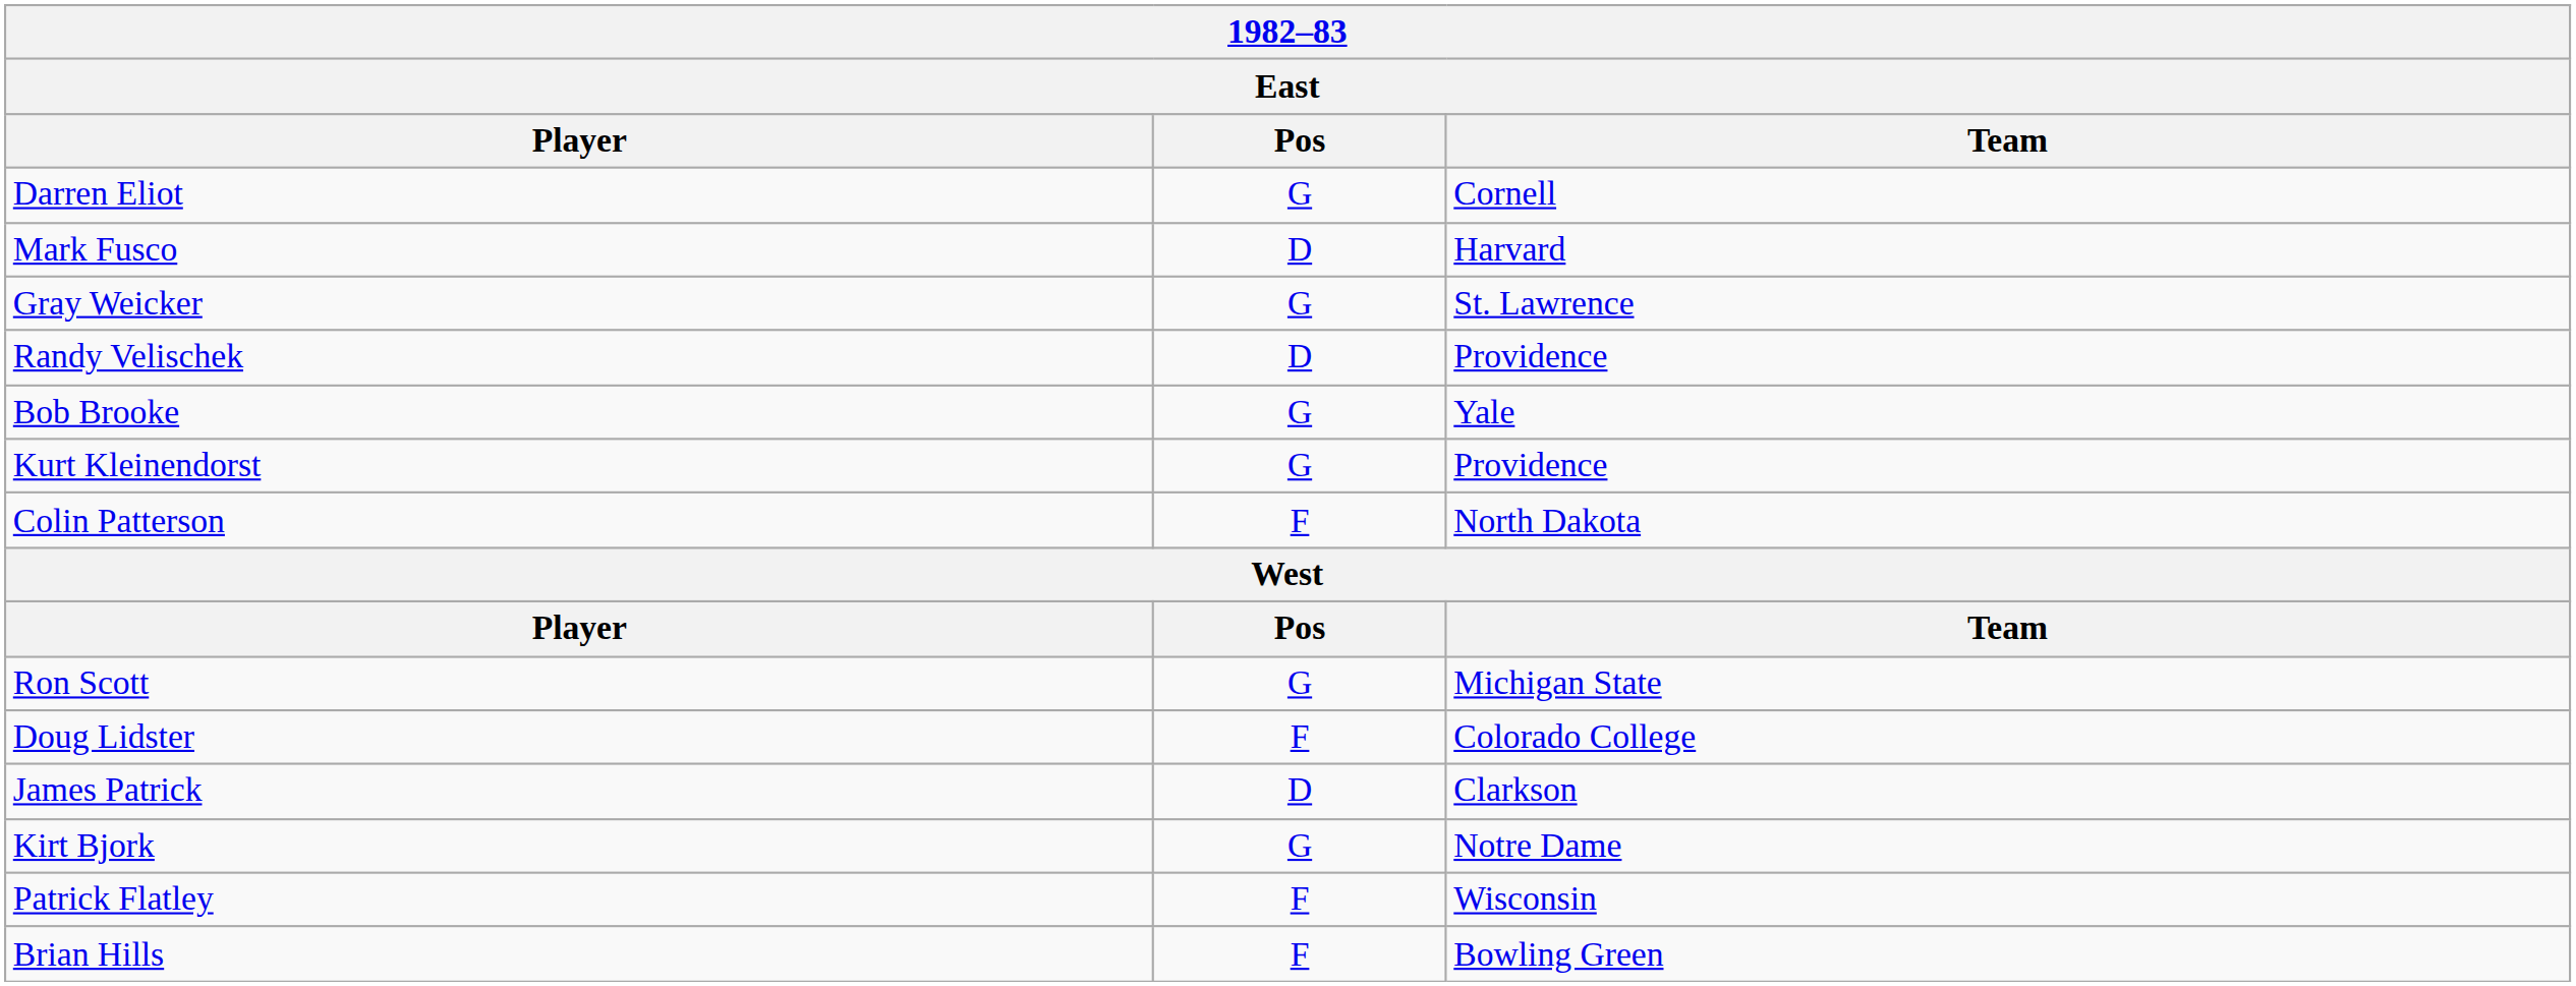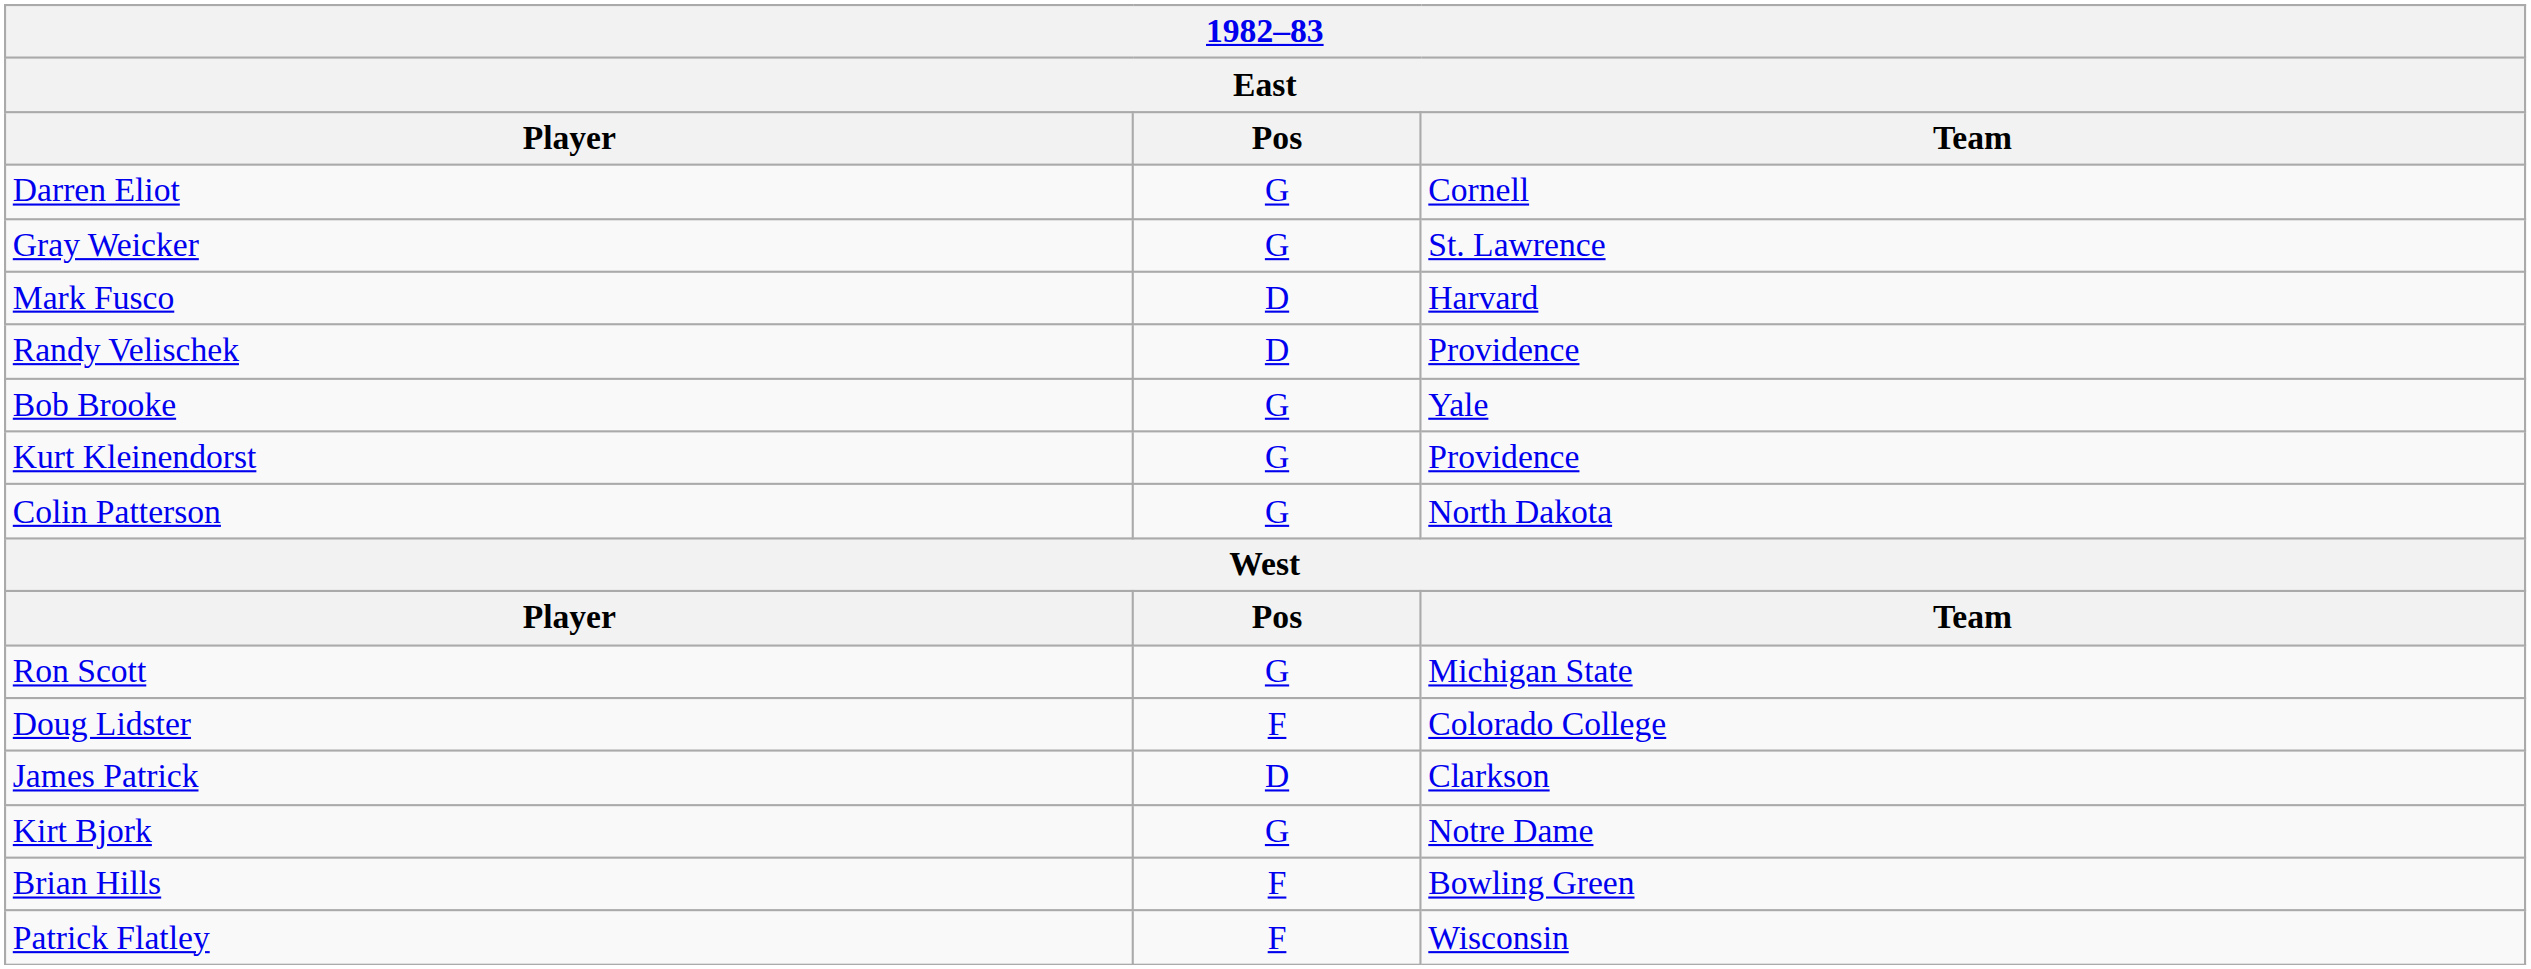 <table class="wikitable" width=95%>
 <tr>
 <th colspan=3><a href='#'>1982–83</a></th>
 </tr>
 <tr>
 <th colspan=3><strong>East</strong></th>
 </tr>
 <tr>
 <th>Player</th>
 <th>Pos</th>
 <th>Team</th>
 </tr>
 <tr>
 <td><a href='#'>Darren Eliot</a></td>
 <td style="text-align:center;"><a href='#'>G</a></td>
 <td><a href='#'>Cornell</a></td>
 </tr>
 <tr>
+<td><a href='#'>Gray Weicker</a></td>
+<td style="text-align:center;"><a href='#'>G</a></td>
+<td><a href='#'>St. Lawrence</a></td>
+</tr>
+<tr>
 <td><a href='#'>Mark Fusco</a></td>
 <td style="text-align:center;"><a href='#'>D</a></td>
 <td><a href='#'>Harvard</a></td>
-</tr>
-<tr>
-<td><a href='#'>Gray Weicker</a></td>
-<td style="text-align:center;"><a href='#'>G</a></td>
-<td><a href='#'>St. Lawrence</a></td>
 </tr>
 <tr>
 <td><a href='#'>Randy Velischek</a></td>
 <td style="text-align:center;"><a href='#'>D</a></td>
 <td><a href='#'>Providence</a></td>
 </tr>
 <tr>
 <td><a href='#'>Bob Brooke</a></td>
 <td style="text-align:center;"><a href='#'>G</a></td>
 <td><a href='#'>Yale</a></td>
 </tr>
 <tr>
 <td><a href='#'>Kurt Kleinendorst</a></td>
 <td style="text-align:center;"><a href='#'>G</a></td>
 <td><a href='#'>Providence</a></td>
 </tr>
 <tr>
 <td><a href='#'>Colin Patterson</a></td>
-<td style="text-align:center;"><a href='#'>F</a></td>
+<td style="text-align:center;"><a href='#'>G</a></td>
 <td><a href='#'>North Dakota</a></td>
 </tr>
 <tr>
 <th colspan=3><strong>West</strong></th>
 </tr>
 <tr>
 <th>Player</th>
 <th>Pos</th>
 <th>Team</th>
 </tr>
 <tr>
 <td><a href='#'>Ron Scott</a></td>
 <td style="text-align:center;"><a href='#'>G</a></td>
 <td><a href='#'>Michigan State</a></td>
 </tr>
 <tr>
 <td><a href='#'>Doug Lidster</a></td>
 <td style="text-align:center;"><a href='#'>F</a></td>
 <td><a href='#'>Colorado College</a></td>
 </tr>
 <tr>
 <td><a href='#'>James Patrick</a></td>
 <td style="text-align:center;"><a href='#'>D</a></td>
 <td><a href='#'>Clarkson</a></td>
 </tr>
 <tr>
 <td><a href='#'>Kirt Bjork</a></td>
 <td style="text-align:center;"><a href='#'>G</a></td>
 <td><a href='#'>Notre Dame</a></td>
 </tr>
 <tr>
+<td><a href='#'>Brian Hills</a></td>
+<td style="text-align:center;"><a href='#'>F</a></td>
+<td><a href='#'>Bowling Green</a></td>
+</tr>
+<tr>
 <td><a href='#'>Patrick Flatley</a></td>
 <td style="text-align:center;"><a href='#'>F</a></td>
 <td><a href='#'>Wisconsin</a></td>
 </tr>
-<tr>
-<td><a href='#'>Brian Hills</a></td>
-<td style="text-align:center;"><a href='#'>F</a></td>
-<td><a href='#'>Bowling Green</a></td>
-</tr>
 </table>
